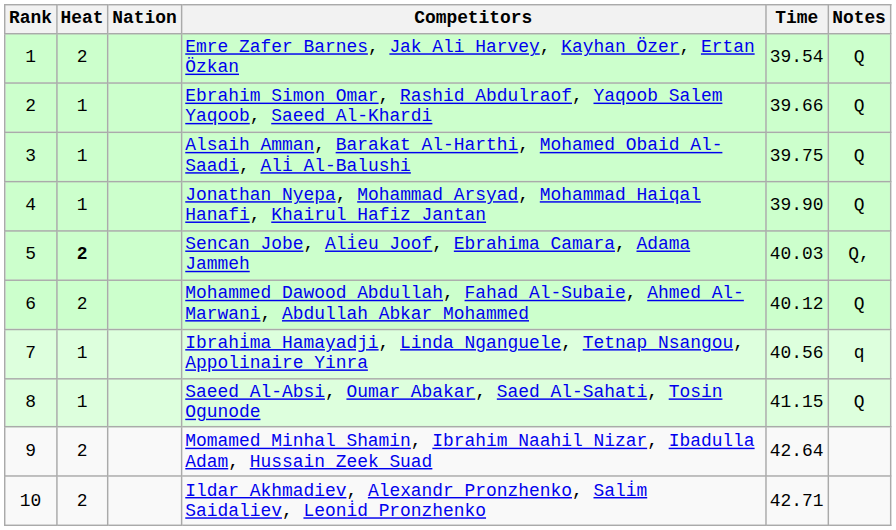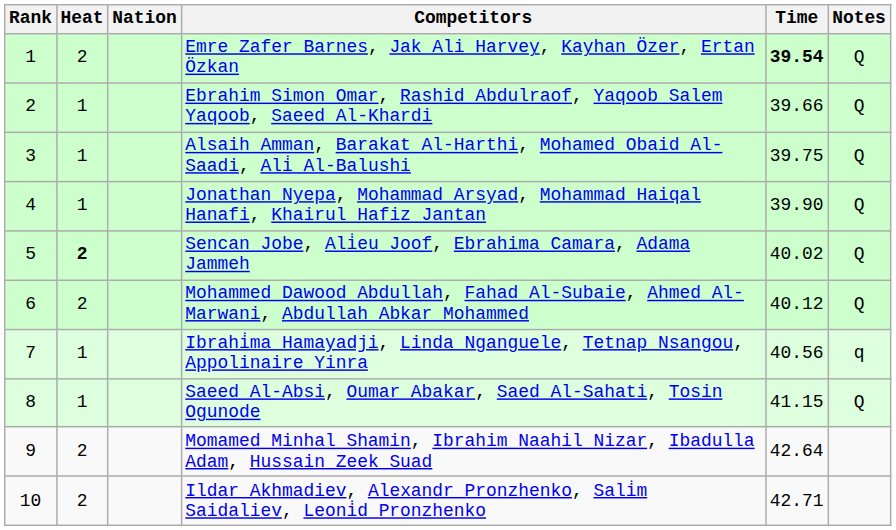 <table class="wikitable sortable" style="text-align:center; font-size:95%">
 <tr>
 <th>Rank</th>
 <th>Heat</th>
 <th>Nation</th>
 <th>Competitors</th>
 <th>Time</th>
 <th>Notes</th>
 </tr>
 <tr bgcolor=ccffcc>
 <td>1</td>
 <td>2</td>
 <td align=left></td>
 <td align=left><a href='#'>Emre Zafer Barnes</a>, <a href='#'>Jak Ali Harvey</a>, <a href='#'>Kayhan Özer</a>, <a href='#'>Ertan Özkan</a></td>
-<td>39.54</td>
+<td><strong>39.54</strong></td>
 <td>Q</td>
 </tr>
 <tr bgcolor=ccffcc>
 <td>2</td>
 <td>1</td>
 <td align=left></td>
 <td align=left><a href='#'>Ebrahim Simon Omar</a>, <a href='#'>Rashid Abdulraof</a>, <a href='#'>Yaqoob Salem Yaqoob</a>, <a href='#'>Saeed Al-Khardi</a></td>
 <td>39.66</td>
 <td>Q</td>
 </tr>
 <tr bgcolor=ccffcc>
 <td>3</td>
 <td>1</td>
 <td align=left></td>
 <td align=left><a href='#'>Alsaih Amman</a>, <a href='#'>Barakat Al-Harthi</a>, <a href='#'>Mohamed Obaid Al-Saadi</a>, <a href='#'>Ali̇ Al-Balushi</a></td>
 <td>39.75</td>
 <td>Q</td>
 </tr>
 <tr bgcolor=ccffcc>
 <td>4</td>
 <td>1</td>
 <td align=left></td>
 <td align=left><a href='#'>Jonathan Nyepa</a>, <a href='#'>Mohammad Arsyad</a>, <a href='#'>Mohammad Haiqal Hanafi</a>, <a href='#'>Khairul Hafiz Jantan</a></td>
 <td>39.90</td>
 <td>Q</td>
 </tr>
 <tr bgcolor=ccffcc>
 <td>5</td>
 <td><strong>2</strong></td>
 <td align=left></td>
 <td align=left><a href='#'>Sencan Jobe</a>, <a href='#'>Ali̇eu Joof</a>, <a href='#'>Ebrahima Camara</a>, <a href='#'>Adama Jammeh</a></td>
-<td>40.03</td>
-<td>Q, </td>
+<td>40.02</td>
+<td>Q</td>
 </tr>
 <tr bgcolor=ccffcc>
 <td>6</td>
 <td>2</td>
 <td align=left></td>
 <td align=left><a href='#'>Mohammed Dawood Abdullah</a>, <a href='#'>Fahad Al-Subaie</a>, <a href='#'>Ahmed Al-Marwani</a>, <a href='#'>Abdullah Abkar Mohammed</a></td>
 <td>40.12</td>
 <td>Q</td>
 </tr>
 <tr bgcolor=ddffdd>
 <td>7</td>
 <td>1</td>
 <td align=left></td>
 <td align=left><a href='#'>Ibrahi̇ma Hamayadji</a>, <a href='#'>Linda Nganguele</a>, <a href='#'>Tetnap Nsangou</a>, <a href='#'>Appolinaire Yinra</a></td>
 <td>40.56</td>
 <td>q</td>
 </tr>
 <tr bgcolor=ddffdd>
 <td>8</td>
 <td>1</td>
 <td align=left></td>
 <td align=left><a href='#'>Saeed Al-Absi</a>, <a href='#'>Oumar Abakar</a>, <a href='#'>Saed Al-Sahati</a>, <a href='#'>Tosin Ogunode</a></td>
 <td>41.15</td>
 <td>Q</td>
 </tr>
 <tr>
 <td>9</td>
 <td>2</td>
 <td align=left></td>
 <td align=left><a href='#'>Momamed Minhal Shamin</a>, <a href='#'>Ibrahim Naahil Nizar</a>, <a href='#'>Ibadulla Adam</a>, <a href='#'>Hussain Zeek Suad</a></td>
 <td>42.64</td>
 <td></td>
 </tr>
 <tr>
 <td>10</td>
 <td>2</td>
 <td align=left></td>
 <td align=left><a href='#'>Ildar Akhmadiev</a>, <a href='#'>Alexandr Pronzhenko</a>, <a href='#'>Sali̇m Saidaliev</a>, <a href='#'>Leoni̇d Pronzhenko</a></td>
 <td>42.71</td>
 <td></td>
 </tr>
 </table>
